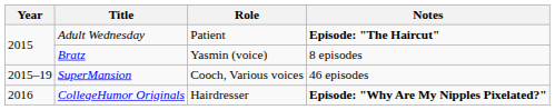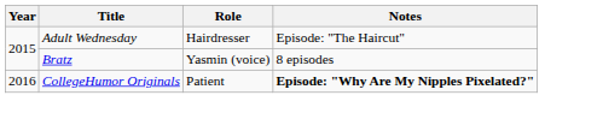 <table class="wikitable sortable">
 <tr>
 <th>Year</th>
 <th>Title</th>
 <th>Role</th>
 <th>Notes</th>
 </tr>
 <tr>
 <td rowspan="2">2015</td>
 <td><em>Adult Wednesday</em></td>
-<td>Patient</td>
-<td><strong>Episode: "The Haircut"</strong></td>
+<td>Hairdresser</td>
+<td>Episode: "The Haircut"</td>
 </tr>
 <tr>
 <td><em><a href='#'>Bratz</a></em></td>
 <td>Yasmin (voice)</td>
 <td>8 episodes</td>
 </tr>
 <tr>
-<td>2015–19</td>
-<td><em><a href='#'>SuperMansion</a></em></td>
-<td>Cooch, Various voices</td>
-<td>46 episodes</td>
-</tr>
-<tr>
 <td>2016</td>
 <td><em><a href='#'>CollegeHumor Originals</a></em></td>
-<td>Hairdresser</td>
+<td>Patient</td>
 <td><strong>Episode: "Why Are My Nipples Pixelated?"</strong></td>
 </tr>
 </table>
